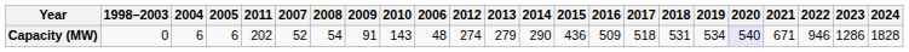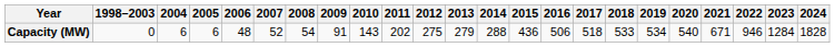 <table class="wikitable" style="text-align:right;">
 <tr>
 <th>Year</th>
 <th>1998–2003</th>
 <th>2004</th>
 <th>2005</th>
-<th>2011</th>
+<th>2006</th>
 <th>2007</th>
 <th>2008</th>
 <th>2009</th>
 <th>2010</th>
-<th>2006</th>
+<th>2011</th>
 <th>2012</th>
 <th>2013</th>
 <th>2014</th>
 <th>2015</th>
 <th>2016</th>
 <th>2017</th>
 <th>2018</th>
 <th>2019</th>
 <th>2020</th>
 <th>2021</th>
 <th>2022</th>
 <th>2023</th>
 <th>2024</th>
 </tr>
 <tr>
 <th>Capacity (MW)</th>
 <td>0</td>
 <td>6</td>
 <td>6</td>
-<td>202</td>
+<td>48</td>
 <td>52</td>
 <td>54</td>
 <td>91</td>
 <td>143</td>
-<td>48</td>
-<td>274</td>
+<td>202</td>
+<td>275</td>
 <td>279</td>
-<td>290</td>
+<td>288</td>
 <td>436</td>
-<td>509</td>
+<td>506</td>
 <td>518</td>
-<td>531</td>
+<td>533</td>
 <td>534</td>
-<td style="background: lavender;">540</td>
+<td>540</td>
 <td>671</td>
 <td>946</td>
-<td>1286</td>
+<td>1284</td>
 <td>1828</td>
 </tr>
 </table>
